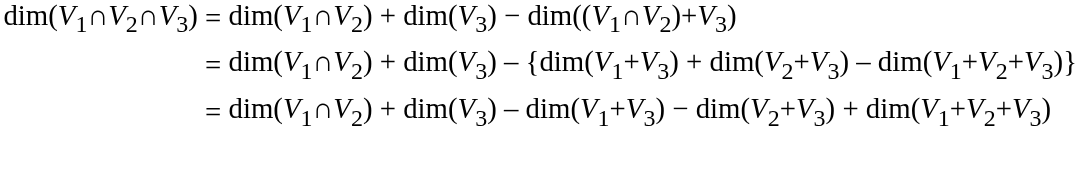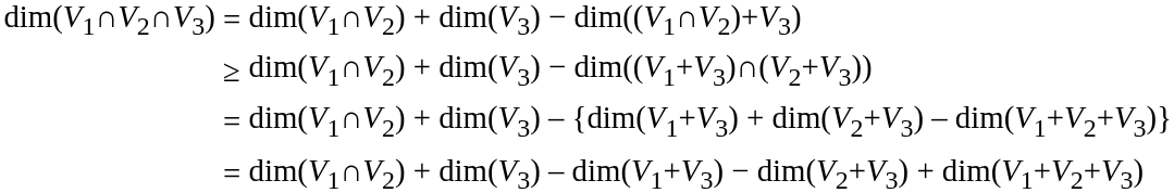 <table>
 <tr>
 <td>dim(<em>V</em><sub>1</sub>∩<em>V</em><sub>2</sub>∩<em>V</em><sub>3</sub>)</td>
 <td>=</td>
 <td>dim(<em>V</em><sub>1</sub>∩<em>V</em><sub>2</sub>) + dim(<em>V</em><sub>3</sub>) − dim((<em>V</em><sub>1</sub>∩<em>V</em><sub>2</sub>)+<em>V</em><sub>3</sub>)</td>
+</tr>
+<tr>
+<td></td>
+<td>≥</td>
+<td>dim(<em>V</em><sub>1</sub>∩<em>V</em><sub>2</sub>) + dim(<em>V</em><sub>3</sub>) − dim((<em>V</em><sub>1</sub>+<em>V</em><sub>3</sub>)∩(<em>V</em><sub>2</sub>+<em>V</em><sub>3</sub>))</td>
 </tr>
 <tr>
 <td></td>
 <td>=</td>
 <td>dim(<em>V</em><sub>1</sub>∩<em>V</em><sub>2</sub>) + dim(<em>V</em><sub>3</sub>) – {dim(<em>V</em><sub>1</sub>+<em>V</em><sub>3</sub>) + dim(<em>V</em><sub>2</sub>+<em>V</em><sub>3</sub>)                                              – dim(<em>V</em><sub>1</sub>+<em>V</em><sub>2</sub>+<em>V</em><sub>3</sub>)}</td>
 </tr>
 <tr>
 <td></td>
 <td>=</td>
 <td>dim(<em>V</em><sub>1</sub>∩<em>V</em><sub>2</sub>) + dim(<em>V</em><sub>3</sub>) – dim(<em>V</em><sub>1</sub>+<em>V</em><sub>3</sub>) − dim(<em>V</em><sub>2</sub>+<em>V</em><sub>3</sub>) + dim(<em>V</em><sub>1</sub>+<em>V</em><sub>2</sub>+<em>V</em><sub>3</sub>)</td>
 </tr>
 </table>
